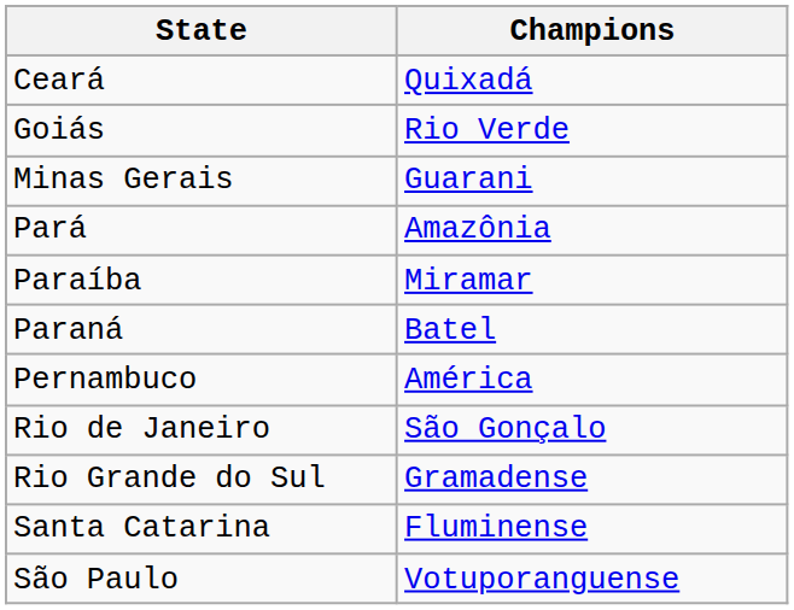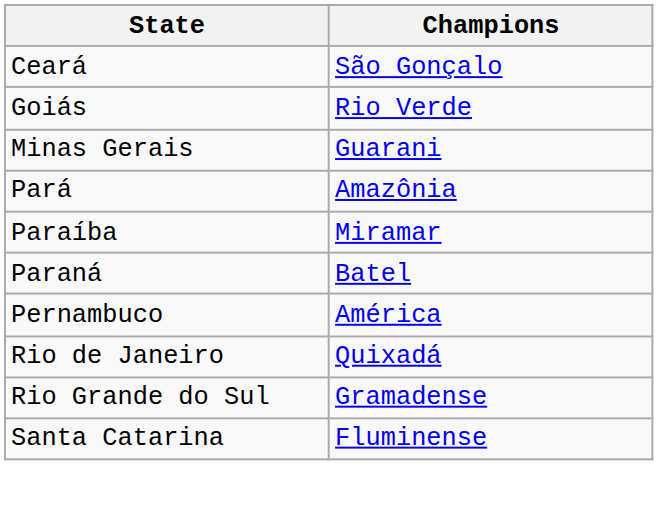 <table class="wikitable">
 <tr>
 <th width=160px>State</th>
 <th width=160px>Champions</th>
 </tr>
 <tr>
 <td> Ceará</td>
-<td><a href='#'>Quixadá</a></td>
+<td><a href='#'>São Gonçalo</a></td>
 </tr>
 <tr>
 <td> Goiás</td>
 <td><a href='#'>Rio Verde</a></td>
 </tr>
 <tr>
 <td> Minas Gerais</td>
 <td><a href='#'>Guarani</a></td>
 </tr>
 <tr>
 <td> Pará</td>
 <td><a href='#'>Amazônia</a></td>
 </tr>
 <tr>
 <td> Paraíba</td>
 <td><a href='#'>Miramar</a></td>
 </tr>
 <tr>
 <td> Paraná</td>
 <td><a href='#'>Batel</a></td>
 </tr>
 <tr>
 <td> Pernambuco</td>
 <td><a href='#'>América</a></td>
 </tr>
 <tr>
 <td> Rio de Janeiro</td>
-<td><a href='#'>São Gonçalo</a></td>
+<td><a href='#'>Quixadá</a></td>
 </tr>
 <tr>
 <td> Rio Grande do Sul</td>
 <td><a href='#'>Gramadense</a></td>
 </tr>
 <tr>
 <td> Santa Catarina</td>
 <td><a href='#'>Fluminense</a></td>
 </tr>
-<tr>
-<td> São Paulo</td>
-<td><a href='#'>Votuporanguense</a></td>
-</tr>
 </table>
